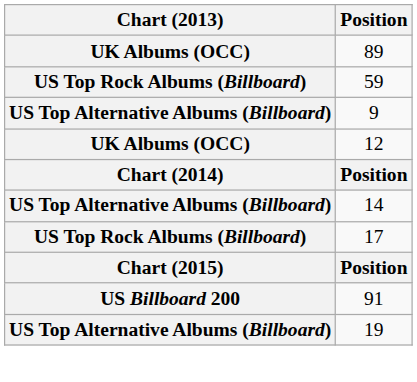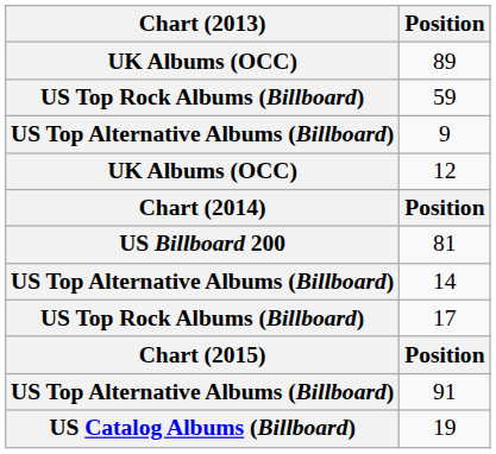 <table class="wikitable sortable plainrowheaders" style="text-align:center">
 <tr>
 <th scope="col">Chart (2013)</th>
 <th scope="col">Position</th>
 </tr>
 <tr>
 <th scope="row">UK Albums (OCC)</th>
 <td>89</td>
 </tr>
 <tr>
 <th scope="row">US Top Rock Albums (<em>Billboard</em>)</th>
 <td>59</td>
 </tr>
 <tr>
 <th scope="row">US Top Alternative Albums (<em>Billboard</em>)</th>
 <td>9</td>
 </tr>
 <tr>
 <th scope="row">UK Albums (OCC)</th>
 <td>12</td>
 </tr>
 <tr>
 <th scope="col">Chart (2014)</th>
 <th scope="col">Position</th>
 </tr>
 <tr>
+<th scope="row">US <em>Billboard</em> 200</th>
+<td>81</td>
+</tr>
+<tr>
 <th scope="row">US Top Alternative Albums (<em>Billboard</em>)</th>
 <td>14</td>
 </tr>
 <tr>
 <th scope="row">US Top Rock Albums (<em>Billboard</em>)</th>
 <td>17</td>
 </tr>
 <tr>
 <th scope="col">Chart (2015)</th>
 <th scope="col">Position</th>
 </tr>
 <tr>
-<th scope="row">US <em>Billboard</em> 200</th>
+<th scope="row">US Top Alternative Albums (<em>Billboard</em>)</th>
 <td>91</td>
 </tr>
 <tr>
-<th scope="row">US Top Alternative Albums (<em>Billboard</em>)</th>
+<th scope="row">US <a href='#'>Catalog Albums</a> (<em>Billboard</em>)</th>
 <td>19</td>
 </tr>
 </table>
